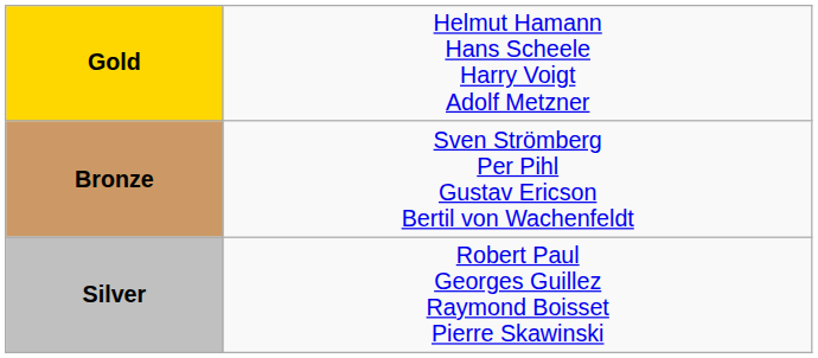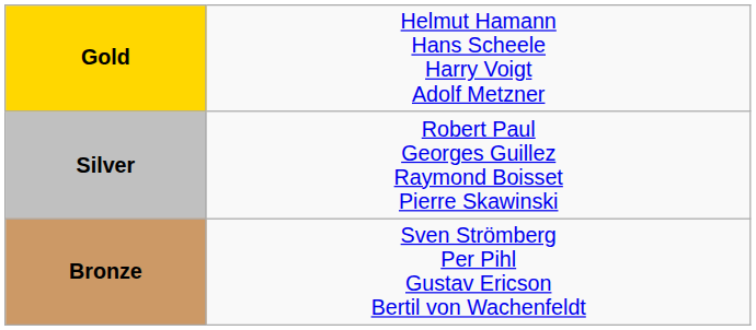 <table class="wikitable" style="text-align:center; " width="35%">
 <tr>
 <td bgcolor="gold"><strong>Gold</strong></td>
 <td><a href='#'>Helmut Hamann</a><br><a href='#'>Hans Scheele</a><br><a href='#'>Harry Voigt</a><br><a href='#'>Adolf Metzner</a><br><small><em></em></small></td>
 </tr>
 <tr>
+<td bgcolor="silver"><strong>Silver</strong></td>
+<td><a href='#'>Robert Paul</a><br><a href='#'>Georges Guillez</a><br><a href='#'>Raymond Boisset</a><br><a href='#'>Pierre Skawinski</a><br><small><em></em></small></td>
+</tr>
+<tr>
 <td bgcolor="CC9966"><strong>Bronze</strong></td>
 <td><a href='#'>Sven Strömberg</a><br><a href='#'>Per Pihl</a><br><a href='#'>Gustav Ericson</a><br><a href='#'>Bertil von Wachenfeldt</a><br><small><em></em></small></td>
 </tr>
-<tr>
-<td bgcolor="silver"><strong>Silver</strong></td>
-<td><a href='#'>Robert Paul</a><br><a href='#'>Georges Guillez</a><br><a href='#'>Raymond Boisset</a><br><a href='#'>Pierre Skawinski</a><br><small><em></em></small></td>
-</tr>
 </table>
